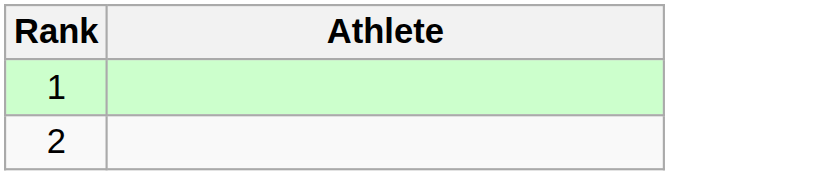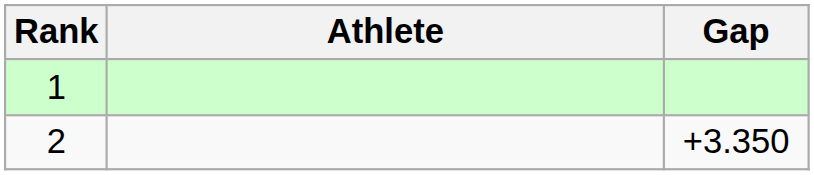 <table class=wikitable style="text-align:center">
 <tr>
 <th width=40>Rank</th>
 <th width=250>Athlete</th>
+<th width=60>Gap</th>
 </tr>
 <tr bgcolor="ccffcc">
 <td>1</td>
 <td align=left></td>
+<td></td>
 </tr>
 <tr>
 <td>2</td>
 <td align=left></td>
+<td>+3.350</td>
 </tr>
 </table>
